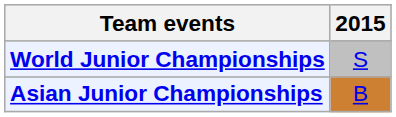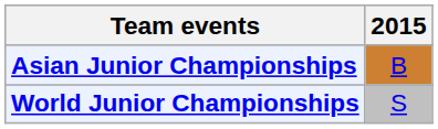 <table style='font-size: 90%; text-align:center;' class='wikitable'>
 <tr>
 <th>Team events</th>
 <th>2015</th>
 </tr>
 <tr>
+<td bgcolor="#ECF2FF"; align="left"><strong><a href='#'>Asian Junior Championships</a></strong></td>
+<td bgcolor=CD7F32><a href='#'>B</a></td>
+</tr>
+<tr>
 <td bgcolor="#ECF2FF"; align="left"><strong><a href='#'>World Junior Championships</a></strong></td>
 <td bgcolor=silver><a href='#'>S</a></td>
 </tr>
-<tr>
-<td bgcolor="#ECF2FF"; align="left"><strong><a href='#'>Asian Junior Championships</a></strong></td>
-<td bgcolor=CD7F32><a href='#'>B</a></td>
-</tr>
 </table>
